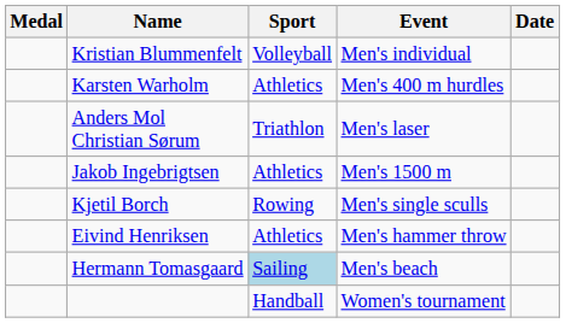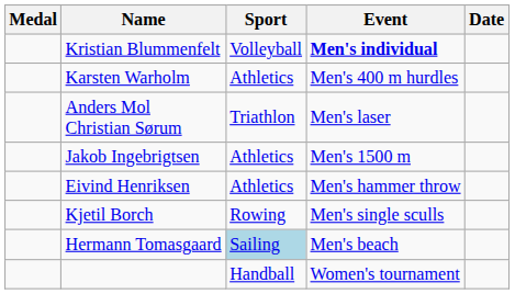 <table class="wikitable sortable" style="font-size: 95%;">
 <tr>
 <th>Medal</th>
 <th>Name</th>
 <th>Sport</th>
 <th>Event</th>
 <th>Date</th>
 </tr>
 <tr>
 <td></td>
 <td><a href='#'>Kristian Blummenfelt</a></td>
 <td><a href='#'>Volleyball</a></td>
-<td><a href='#'>Men's individual</a></td>
+<td><strong><a href='#'>Men's individual</a></strong></td>
 <td></td>
 </tr>
 <tr>
 <td></td>
 <td><a href='#'>Karsten Warholm</a></td>
 <td><a href='#'>Athletics</a></td>
 <td><a href='#'>Men's 400 m hurdles</a></td>
 <td></td>
 </tr>
 <tr>
 <td></td>
 <td><a href='#'>Anders Mol</a><br><a href='#'>Christian Sørum</a></td>
 <td><a href='#'>Triathlon</a></td>
 <td><a href='#'>Men's laser</a></td>
 <td></td>
 </tr>
 <tr>
 <td></td>
 <td><a href='#'>Jakob Ingebrigtsen</a></td>
 <td><a href='#'>Athletics</a></td>
 <td><a href='#'>Men's 1500 m</a></td>
 <td></td>
 </tr>
 <tr>
 <td></td>
-<td><a href='#'>Kjetil Borch</a></td>
-<td><a href='#'>Rowing</a></td>
-<td><a href='#'>Men's single sculls</a></td>
+<td><a href='#'>Eivind Henriksen</a></td>
+<td><a href='#'>Athletics</a></td>
+<td><a href='#'>Men's hammer throw</a></td>
 <td></td>
 </tr>
 <tr>
 <td></td>
-<td><a href='#'>Eivind Henriksen</a></td>
-<td><a href='#'>Athletics</a></td>
-<td><a href='#'>Men's hammer throw</a></td>
+<td><a href='#'>Kjetil Borch</a></td>
+<td><a href='#'>Rowing</a></td>
+<td><a href='#'>Men's single sculls</a></td>
 <td></td>
 </tr>
 <tr>
 <td></td>
 <td><a href='#'>Hermann Tomasgaard</a></td>
 <td style="background: lightblue;"><a href='#'>Sailing</a></td>
 <td><a href='#'>Men's beach</a></td>
 <td></td>
 </tr>
 <tr>
 <td></td>
 <td></td>
 <td><a href='#'>Handball</a></td>
 <td><a href='#'>Women's tournament</a></td>
 <td></td>
 </tr>
 </table>
